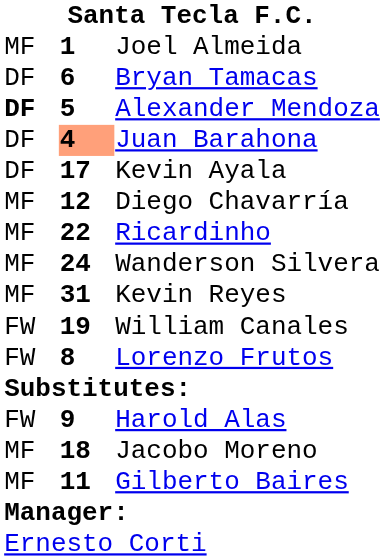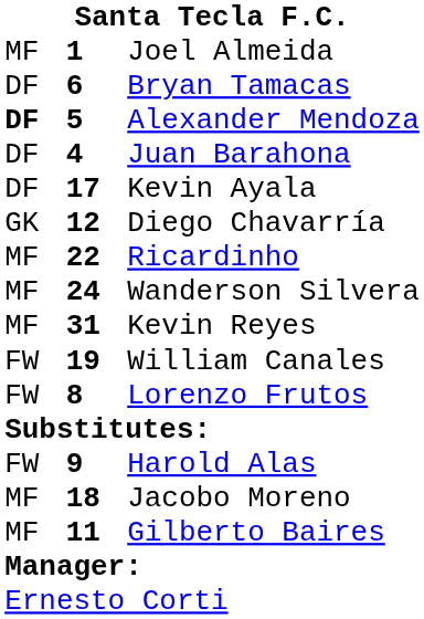 <table style="font-size: 90%" cellspacing="0" cellpadding="0" align=center>
 <tr>
 <td colspan="5" style="padding-top: 0.6em; text-align:center"><strong>Santa Tecla F.C.</strong></td>
 </tr>
 <tr>
 <th width="25"></th>
 <th width="25"></th>
 </tr>
 <tr>
 <td>MF</td>
 <td><strong>1</strong></td>
 <td> Joel Almeida</td>
 </tr>
 <tr>
 <td>DF</td>
 <td><strong>6</strong></td>
 <td> <a href='#'>Bryan Tamacas</a></td>
 </tr>
 <tr>
 <td><strong>DF</strong></td>
 <td><strong>5</strong></td>
 <td> <a href='#'>Alexander Mendoza</a></td>
 <td></td>
 </tr>
 <tr>
 <td>DF</td>
-<td style="background: lightsalmon;"><strong>4</strong></td>
+<td><strong>4</strong></td>
 <td> <a href='#'>Juan Barahona</a></td>
 </tr>
 <tr>
 <td>DF</td>
 <td><strong>17</strong></td>
 <td> Kevin Ayala</td>
 <td></td>
 <td></td>
 </tr>
 <tr>
-<td>MF</td>
+<td>GK</td>
 <td><strong>12</strong></td>
 <td> Diego Chavarría</td>
 </tr>
 <tr>
 <td>MF</td>
 <td><strong>22</strong></td>
 <td> <a href='#'>Ricardinho</a></td>
 <td></td>
 </tr>
 <tr>
 <td>MF</td>
 <td><strong>24</strong></td>
 <td> Wanderson Silvera</td>
 <td></td>
 <td></td>
 </tr>
 <tr>
 <td>MF</td>
 <td><strong>31</strong></td>
 <td> Kevin Reyes</td>
 <td></td>
 </tr>
 <tr>
 <td>FW</td>
 <td><strong>19</strong></td>
 <td> William Canales</td>
 <td></td>
 <td></td>
 </tr>
 <tr>
 <td>FW</td>
 <td><strong>8</strong></td>
 <td> <a href='#'>Lorenzo Frutos</a></td>
 </tr>
 <tr>
 <td colspan=5><strong>Substitutes:</strong></td>
 </tr>
 <tr>
 <td>FW</td>
 <td><strong>9</strong></td>
 <td> <a href='#'>Harold Alas</a></td>
 <td></td>
 <td></td>
 </tr>
 <tr>
 <td>MF</td>
 <td><strong>18</strong></td>
 <td> Jacobo Moreno</td>
 <td></td>
 <td></td>
 </tr>
 <tr>
 <td>MF</td>
 <td><strong>11</strong></td>
 <td> <a href='#'>Gilberto Baires</a></td>
 <td></td>
 <td></td>
 </tr>
 <tr>
 <td colspan=5><strong>Manager:</strong></td>
 </tr>
 <tr>
 <td colspan=5> <a href='#'>Ernesto Corti</a></td>
 </tr>
 </table>
